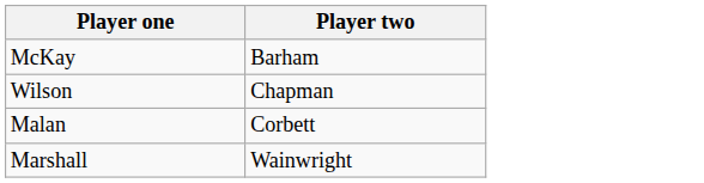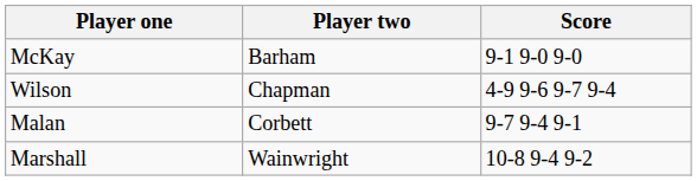 <table class="wikitable">
 <tr>
 <th width=170>Player one</th>
 <th width=170>Player two</th>
+<th width=150>Score</th>
 </tr>
 <tr>
 <td> McKay</td>
 <td> Barham</td>
+<td>9-1 9-0 9-0</td>
 </tr>
 <tr>
 <td> Wilson</td>
 <td> Chapman</td>
+<td>4-9 9-6 9-7 9-4</td>
 </tr>
 <tr>
 <td> Malan</td>
 <td> Corbett</td>
+<td>9-7 9-4 9-1</td>
 </tr>
 <tr>
 <td> Marshall</td>
 <td> Wainwright</td>
+<td>10-8 9-4 9-2</td>
 </tr>
 </table>
